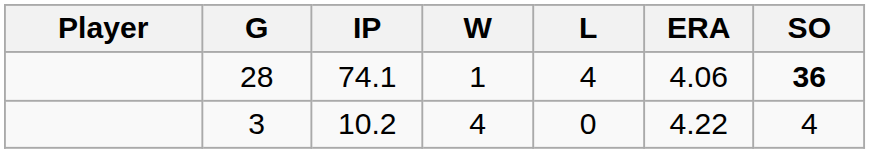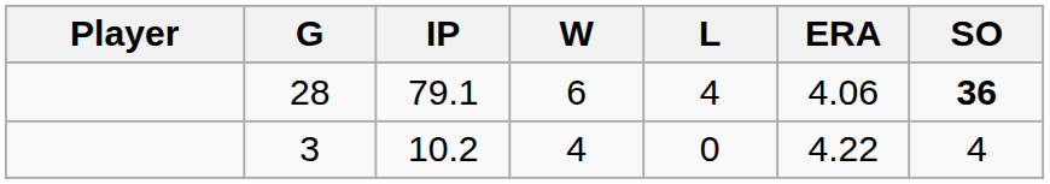 <table class="wikitable sortable">
 <tr>
 <th bgcolor="#DDDDFF" width="16%">Player</th>
 <th bgcolor="#DDDDFF" width="9%">G</th>
 <th bgcolor="#DDDDFF" width="9%">IP</th>
 <th bgcolor="#DDDDFF" width="9%">W</th>
 <th bgcolor="#DDDDFF" width="9%">L</th>
 <th bgcolor="#DDDDFF" width="9%">ERA</th>
 <th bgcolor="#DDDDFF" width="9%">SO</th>
 </tr>
 <tr align="center">
 <td></td>
 <td>28</td>
-<td>74.1</td>
-<td>1</td>
+<td>79.1</td>
+<td>6</td>
 <td>4</td>
 <td>4.06</td>
 <td><strong>36</strong></td>
 </tr>
 <tr align="center">
 <td></td>
 <td>3</td>
 <td>10.2</td>
 <td>4</td>
 <td>0</td>
 <td>4.22</td>
 <td>4</td>
 </tr>
 </table>
